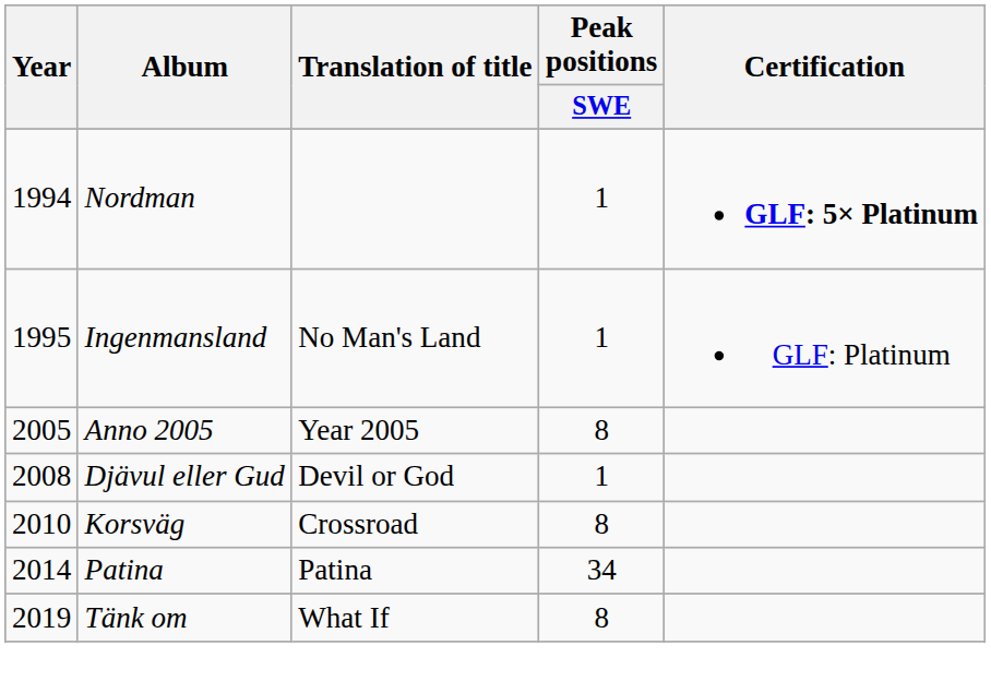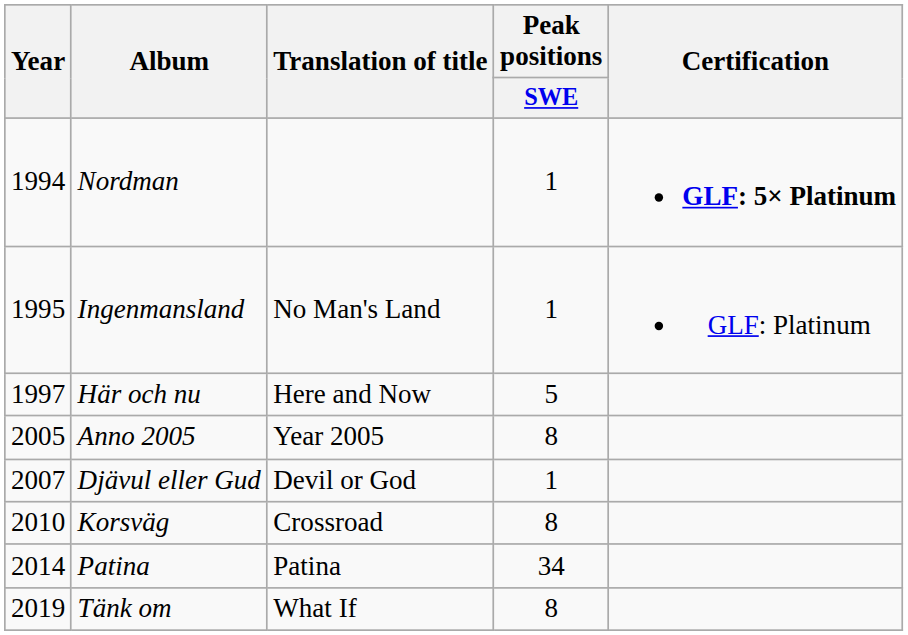 <table class="wikitable">
 <tr>
 <th align="center" rowspan="2">Year</th>
 <th align="center" rowspan="2">Album</th>
 <th align="center" rowspan="2">Translation of title</th>
 <th align="center" colspan="1">Peak positions</th>
 <th align="center" rowspan="2">Certification</th>
 </tr>
 <tr>
 <th scope="col" style="width:3em;font-size:90%;"><a href='#'>SWE</a><br></th>
 </tr>
 <tr>
 <td style="text-align:center;">1994</td>
 <td><em>Nordman</em></td>
 <td></td>
 <td style="text-align:center;">1</td>
 <td style="text-align:center;"><strong><br><ul><li><a href='#'>GLF</a>: 5× Platinum</li></ul></strong></td>
 </tr>
 <tr>
 <td style="text-align:center;">1995</td>
 <td><em>Ingenmansland</em></td>
 <td>No Man's Land</td>
 <td style="text-align:center;">1</td>
 <td style="text-align:center;"><br><ul><li><a href='#'>GLF</a>: Platinum</li></ul></td>
 </tr>
 <tr>
+<td style="text-align:center;">1997</td>
+<td><em>Här och nu</em></td>
+<td>Here and Now</td>
+<td style="text-align:center;">5</td>
+<td style="text-align:center;"></td>
+</tr>
+<tr>
 <td style="text-align:center;">2005</td>
 <td><em>Anno 2005</em></td>
 <td>Year 2005</td>
 <td style="text-align:center;">8</td>
 <td style="text-align:center;"></td>
 </tr>
 <tr>
-<td style="text-align:center;">2008</td>
+<td style="text-align:center;">2007</td>
 <td><em>Djävul eller Gud </em></td>
 <td>Devil or God</td>
 <td style="text-align:center;">1</td>
 <td style="text-align:center;"></td>
 </tr>
 <tr>
 <td style="text-align:center;">2010</td>
 <td><em>Korsväg</em></td>
 <td>Crossroad</td>
 <td style="text-align:center;">8</td>
 <td style="text-align:center;"></td>
 </tr>
 <tr>
 <td style="text-align:center;">2014</td>
 <td><em>Patina</em></td>
 <td>Patina</td>
 <td style="text-align:center;">34</td>
 <td style="text-align:center;"></td>
 </tr>
 <tr>
 <td style="text-align:center;">2019</td>
 <td><em>Tänk om</em></td>
 <td>What If</td>
 <td style="text-align:center;">8<br></td>
 <td style="text-align:center;"></td>
 </tr>
 </table>
